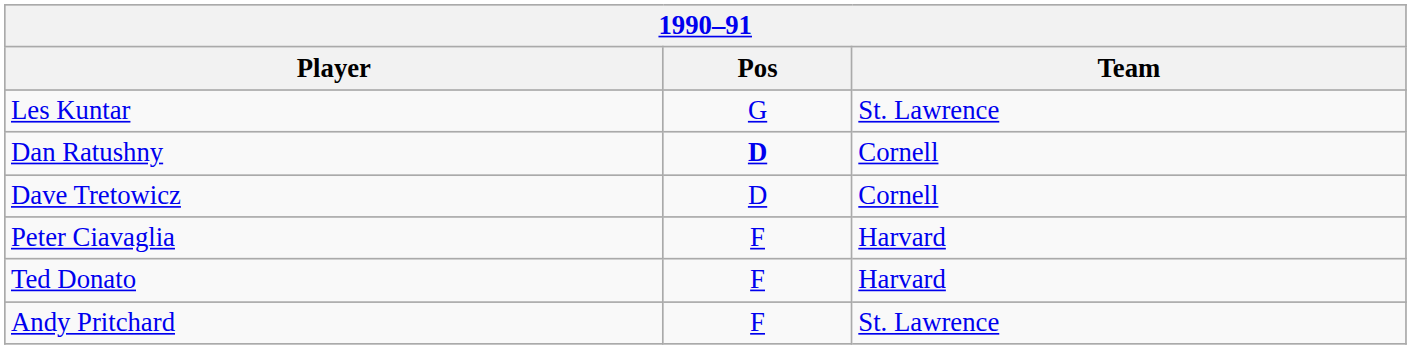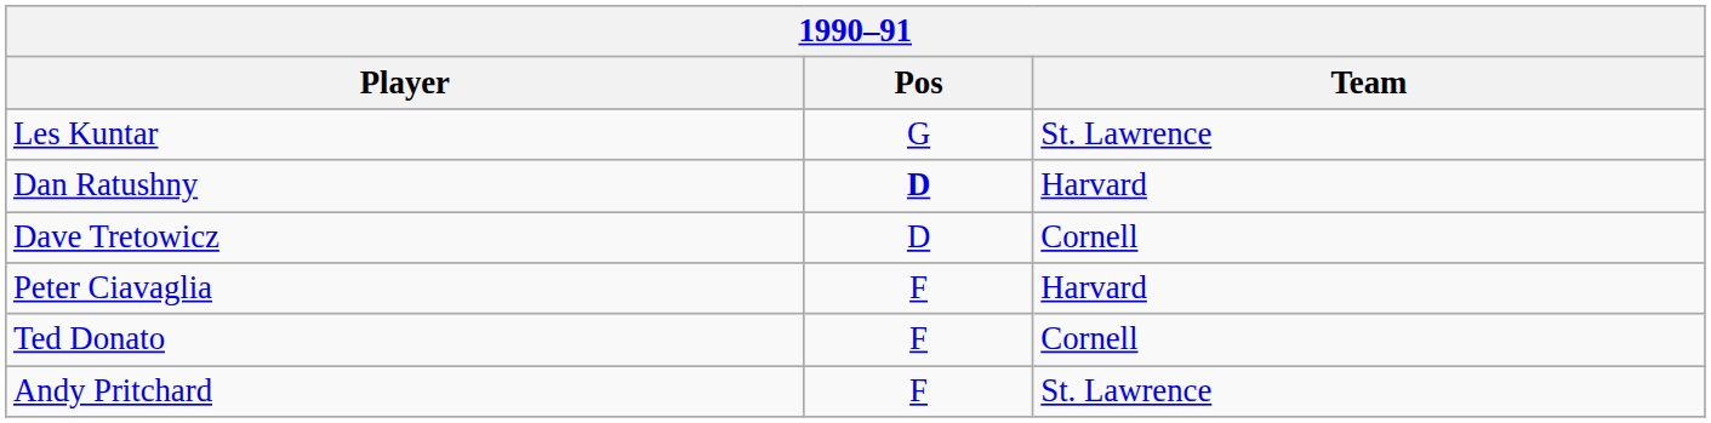 <table class="wikitable" width=95%>
 <tr>
 <th colspan=3><a href='#'>1990–91</a></th>
 </tr>
 <tr>
 <th>Player</th>
 <th>Pos</th>
 <th>Team</th>
 </tr>
 <tr>
 <td><a href='#'>Les Kuntar</a></td>
 <td align=center><a href='#'>G</a></td>
 <td><a href='#'>St. Lawrence</a></td>
 </tr>
 <tr>
 <td><a href='#'>Dan Ratushny</a></td>
 <td align=center><strong><a href='#'>D</a></strong></td>
-<td><a href='#'>Cornell</a></td>
+<td><a href='#'>Harvard</a></td>
 </tr>
 <tr>
 <td><a href='#'>Dave Tretowicz</a></td>
 <td align=center><a href='#'>D</a></td>
 <td><a href='#'>Cornell</a></td>
 </tr>
 <tr>
 <td><a href='#'>Peter Ciavaglia</a></td>
 <td align=center><a href='#'>F</a></td>
 <td><a href='#'>Harvard</a></td>
 </tr>
 <tr>
 <td><a href='#'>Ted Donato</a></td>
 <td align=center><a href='#'>F</a></td>
-<td><a href='#'>Harvard</a></td>
+<td><a href='#'>Cornell</a></td>
 </tr>
 <tr>
 <td><a href='#'>Andy Pritchard</a></td>
 <td align=center><a href='#'>F</a></td>
 <td><a href='#'>St. Lawrence</a></td>
 </tr>
 </table>
